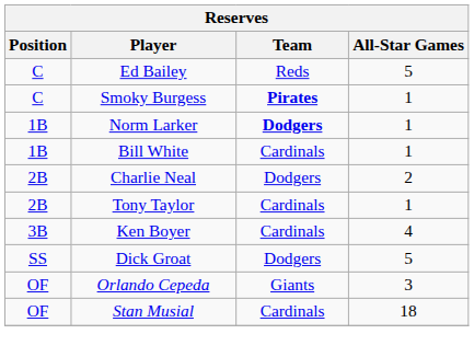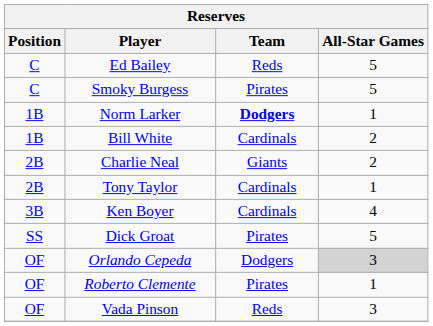 <table class="wikitable" style="font-size: 100%; text-align:right;">
 <tr>
 <th colspan="4">Reserves</th>
 </tr>
 <tr>
 <th>Position</th>
 <th width="150">Player</th>
 <th width="100">Team</th>
 <th>All-Star Games</th>
 </tr>
 <tr>
 <td align="center"><a href='#'>C</a></td>
 <td align="center"><a href='#'>Ed Bailey</a></td>
 <td align="center"><a href='#'>Reds</a></td>
 <td align="center">5</td>
 </tr>
 <tr>
 <td align="center"><a href='#'>C</a></td>
 <td align="center"><a href='#'>Smoky Burgess</a></td>
-<td align="center"><strong><a href='#'>Pirates</a></strong></td>
-<td align="center">1</td>
+<td align="center"><a href='#'>Pirates</a></td>
+<td align="center">5</td>
 </tr>
 <tr>
 <td align="center"><a href='#'>1B</a></td>
 <td align="center"><a href='#'>Norm Larker</a></td>
 <td align="center"><strong><a href='#'>Dodgers</a></strong></td>
 <td align="center">1</td>
 </tr>
 <tr>
 <td align="center"><a href='#'>1B</a></td>
 <td align="center"><a href='#'>Bill White</a></td>
 <td align="center"><a href='#'>Cardinals</a></td>
-<td align="center">1</td>
+<td align="center">2</td>
 </tr>
 <tr>
 <td align="center"><a href='#'>2B</a></td>
 <td align="center"><a href='#'>Charlie Neal</a></td>
-<td align="center"><a href='#'>Dodgers</a></td>
+<td align="center"><a href='#'>Giants</a></td>
 <td align="center">2</td>
 </tr>
 <tr>
 <td align="center"><a href='#'>2B</a></td>
 <td align="center"><a href='#'>Tony Taylor</a></td>
 <td align="center"><a href='#'>Cardinals</a></td>
 <td align="center">1</td>
 </tr>
 <tr>
 <td align="center"><a href='#'>3B</a></td>
 <td align="center"><a href='#'>Ken Boyer</a></td>
 <td align="center"><a href='#'>Cardinals</a></td>
 <td align="center">4</td>
 </tr>
 <tr>
 <td align="center"><a href='#'>SS</a></td>
 <td align="center"><a href='#'>Dick Groat</a></td>
-<td align="center"><a href='#'>Dodgers</a></td>
+<td align="center"><a href='#'>Pirates</a></td>
 <td align="center">5</td>
 </tr>
 <tr>
 <td align="center"><a href='#'>OF</a></td>
 <td align="center"><em><a href='#'>Orlando Cepeda</a></em></td>
-<td align="center"><a href='#'>Giants</a></td>
-<td align="center">3</td>
+<td align="center"><a href='#'>Dodgers</a></td>
+<td align="center" style="background: lightgrey;">3</td>
 </tr>
 <tr>
 <td align="center"><a href='#'>OF</a></td>
-<td align="center"><em><a href='#'>Stan Musial</a></em></td>
-<td align="center"><a href='#'>Cardinals</a></td>
-<td align="center">18</td>
+<td align="center"><em><a href='#'>Roberto Clemente</a></em></td>
+<td align="center"><a href='#'>Pirates</a></td>
+<td align="center">1</td>
+</tr>
+<tr>
+<td align="center"><a href='#'>OF</a></td>
+<td align="center"><a href='#'>Vada Pinson</a></td>
+<td align="center"><a href='#'>Reds</a></td>
+<td align="center">3</td>
 </tr>
 <tr>
 </tr>
 </table>
